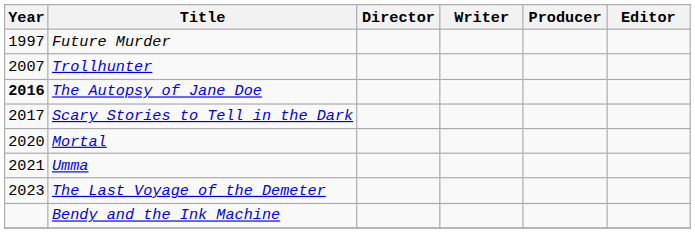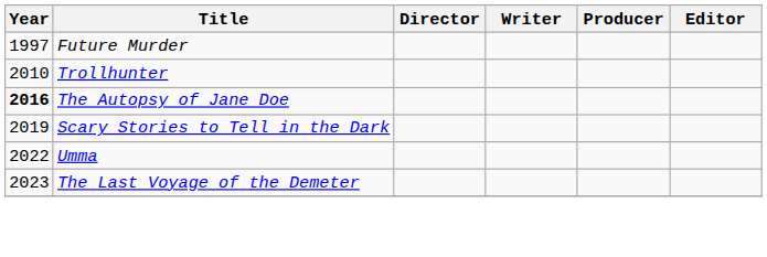 <table class="wikitable">
 <tr>
 <th>Year</th>
 <th>Title</th>
 <th width=65>Director</th>
 <th width=65>Writer</th>
 <th width=65>Producer</th>
 <th width=65>Editor</th>
 </tr>
 <tr>
 <td>1997</td>
 <td><em>Future Murder</em></td>
 <td></td>
 <td></td>
 <td></td>
 <td></td>
 </tr>
 <tr>
-<td>2007</td>
+<td>2010</td>
 <td><em><a href='#'>Trollhunter</a></em></td>
 <td></td>
 <td></td>
 <td></td>
 <td></td>
 </tr>
 <tr>
 <td><strong>2016</strong></td>
 <td><em><a href='#'>The Autopsy of Jane Doe</a></em></td>
 <td></td>
 <td></td>
 <td></td>
 <td></td>
 </tr>
 <tr>
-<td>2017</td>
+<td>2019</td>
 <td><em><a href='#'>Scary Stories to Tell in the Dark</a></em></td>
 <td></td>
 <td></td>
 <td></td>
 <td></td>
 </tr>
 <tr>
-<td>2020</td>
-<td><em><a href='#'>Mortal</a></em></td>
-<td></td>
-<td></td>
-<td></td>
-<td></td>
-</tr>
-<tr>
-<td>2021</td>
+<td>2022</td>
 <td><em><a href='#'>Umma</a></em></td>
 <td></td>
 <td></td>
 <td></td>
 <td></td>
 </tr>
 <tr>
 <td>2023</td>
 <td><em><a href='#'>The Last Voyage of the Demeter</a></em></td>
 <td></td>
 <td></td>
 <td></td>
 <td></td>
 </tr>
 <tr>
-<td></td>
-<td><em><a href='#'>Bendy and the Ink Machine</a></em></td>
-<td></td>
-<td></td>
-<td></td>
-<td></td>
-</tr>
-<tr>
 </tr>
 </table>
